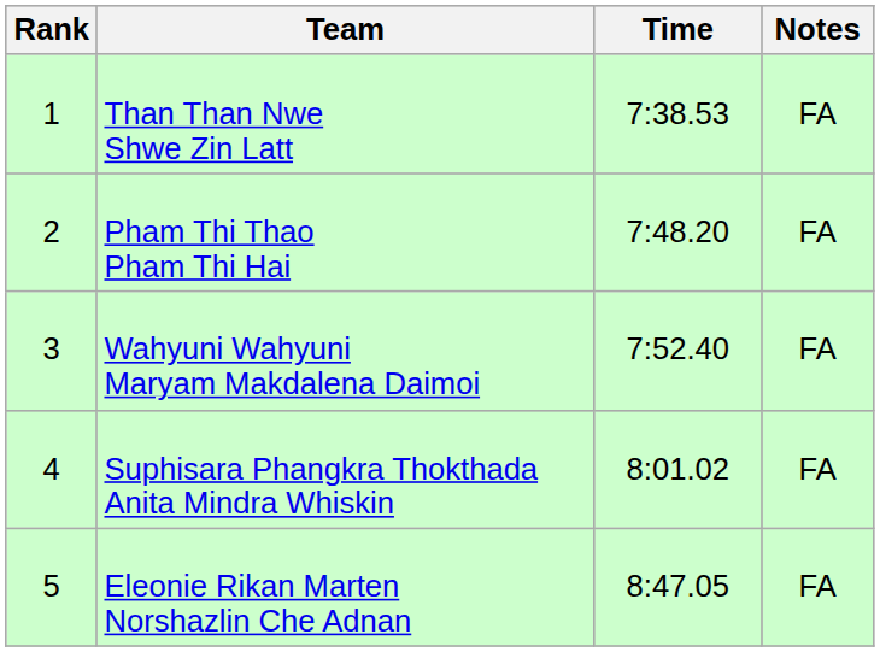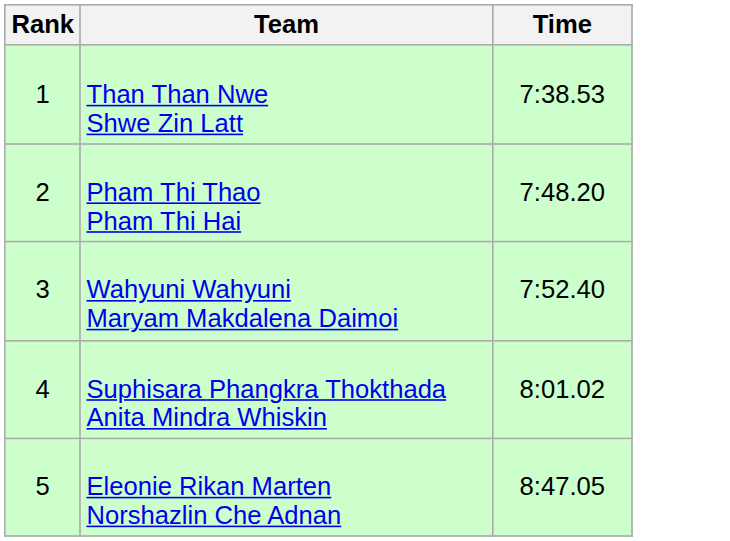 <table class="wikitable" style="text-align:center;">
 <tr>
 <th width=40>Rank</th>
 <th width=250>Team</th>
 <th width=80>Time</th>
-<th width=50>Notes</th>
 </tr>
 <tr bgcolor=ccffcc>
 <td>1</td>
 <td align=left><br><a href='#'>Than Than Nwe</a><br><a href='#'>Shwe Zin Latt</a></td>
 <td>7:38.53</td>
-<td>FA</td>
 </tr>
 <tr bgcolor=ccffcc>
 <td>2</td>
 <td align=left><br><a href='#'>Pham Thi Thao</a><br><a href='#'>Pham Thi Hai</a></td>
 <td>7:48.20</td>
-<td>FA</td>
 </tr>
 <tr bgcolor=ccffcc>
 <td>3</td>
 <td align=left><br><a href='#'>Wahyuni Wahyuni</a><br><a href='#'>Maryam Makdalena Daimoi</a></td>
 <td>7:52.40</td>
-<td>FA</td>
 </tr>
 <tr bgcolor=ccffcc>
 <td>4</td>
 <td align=left><br><a href='#'>Suphisara Phangkra Thokthada</a><br><a href='#'>Anita Mindra Whiskin</a></td>
 <td>8:01.02</td>
-<td>FA</td>
 </tr>
 <tr bgcolor=ccffcc>
 <td>5</td>
 <td align=left><br><a href='#'>Eleonie Rikan Marten</a><br><a href='#'>Norshazlin Che Adnan</a></td>
 <td>8:47.05</td>
-<td>FA</td>
 </tr>
 </table>
